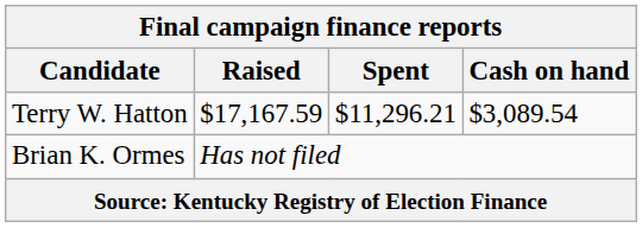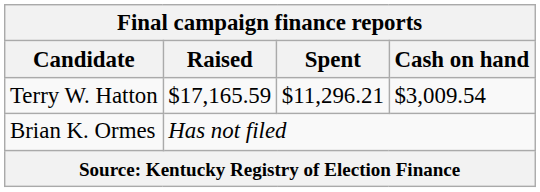 <table class="wikitable sortable">
 <tr>
 <th colspan=4>Final campaign finance reports</th>
 </tr>
 <tr style="text-align:center;">
 <th>Candidate</th>
 <th>Raised</th>
 <th>Spent</th>
 <th>Cash on hand</th>
 </tr>
 <tr>
 <td>Terry W. Hatton</td>
-<td>$17,167.59</td>
+<td>$17,165.59</td>
 <td>$11,296.21</td>
-<td>$3,089.54</td>
+<td>$3,009.54</td>
 </tr>
 <tr>
 <td>Brian K. Ormes</td>
 <td colspan=3><em>Has not filed</em></td>
 </tr>
 <tr>
 <th colspan="4"><small>Source: Kentucky Registry of Election Finance</small></th>
 </tr>
 </table>
